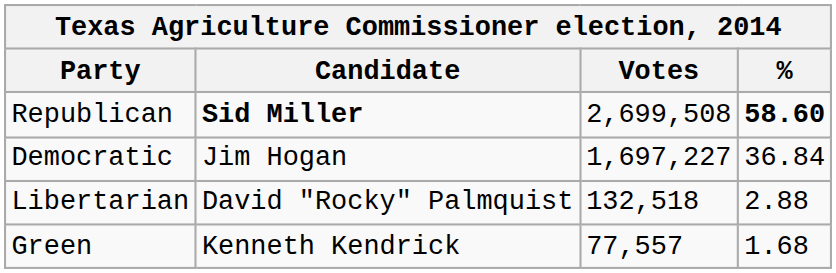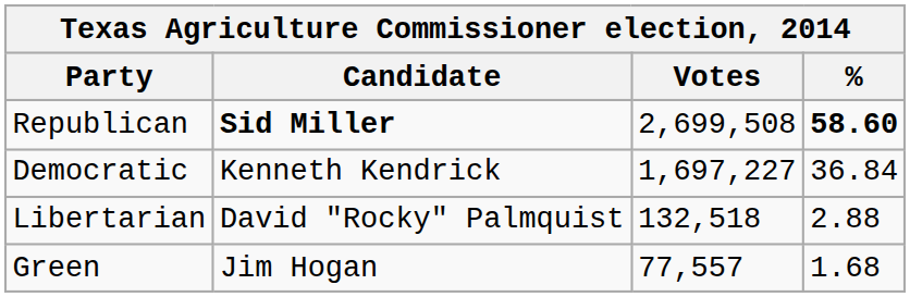 <table class="wikitable">
 <tr>
 <th colspan="4">Texas Agriculture Commissioner election, 2014</th>
 </tr>
 <tr>
 <th>Party</th>
 <th>Candidate</th>
 <th>Votes</th>
 <th>%</th>
 </tr>
 <tr>
 <td>Republican</td>
 <td><strong>Sid Miller</strong></td>
 <td>2,699,508</td>
 <td><strong>58.60</strong></td>
 </tr>
 <tr>
 <td>Democratic</td>
-<td>Jim Hogan</td>
+<td>Kenneth Kendrick</td>
 <td>1,697,227</td>
 <td>36.84</td>
 </tr>
 <tr>
 <td>Libertarian</td>
 <td>David "Rocky" Palmquist</td>
 <td>132,518</td>
 <td>2.88</td>
 </tr>
 <tr>
 <td>Green</td>
-<td>Kenneth Kendrick</td>
+<td>Jim Hogan</td>
 <td>77,557</td>
 <td>1.68</td>
 </tr>
 </table>
